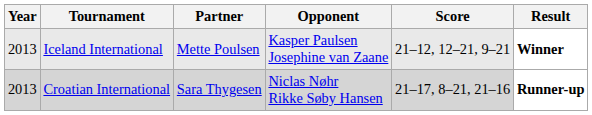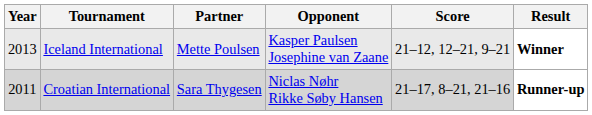 <table class="sortable wikitable" style="font-size: 90%;">
 <tr>
 <th>Year</th>
 <th>Tournament</th>
 <th>Partner</th>
 <th>Opponent</th>
 <th>Score</th>
 <th>Result</th>
 </tr>
 <tr style="background:#E9E9E9">
 <td align="center">2013</td>
 <td align="left"><a href='#'>Iceland International</a></td>
 <td align="left"> <a href='#'>Mette Poulsen</a></td>
 <td align="left"> <a href='#'>Kasper Paulsen</a><br> <a href='#'>Josephine van Zaane</a></td>
 <td align="left">21–12, 12–21, 9–21</td>
 <td style="text-align:left; background:white"> <strong>Winner</strong></td>
 </tr>
 <tr style="background:#D5D5D5">
-<td align="center">2013</td>
+<td align="center">2011</td>
 <td align="left"><a href='#'>Croatian International</a></td>
 <td align="left"> <a href='#'>Sara Thygesen</a></td>
 <td align="left"> <a href='#'>Niclas Nøhr</a><br> <a href='#'>Rikke Søby Hansen</a></td>
 <td align="left">21–17, 8–21, 21–16</td>
 <td style="text-align:left; background:white"> <strong>Runner-up</strong></td>
 </tr>
 </table>
